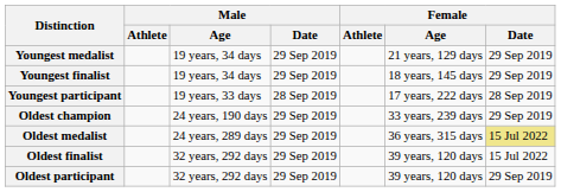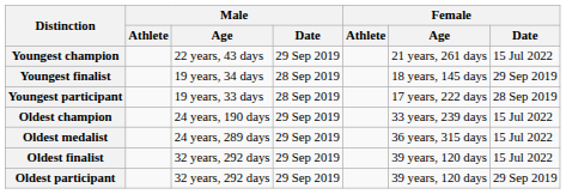 <table class="wikitable">
 <tr>
 <th rowspan="2" align="right">Distinction</th>
 <th colspan="3">Male</th>
 <th colspan="3">Female</th>
 </tr>
 <tr>
 <th>Athlete</th>
 <th>Age</th>
 <th>Date</th>
 <th>Athlete</th>
 <th>Age</th>
 <th>Date</th>
 </tr>
 <tr>
-<th>Youngest medalist</th>
+<th>Youngest champion</th>
 <td></td>
-<td>19 years, 34 days</td>
+<td>22 years, 43 days</td>
 <td>29 Sep 2019</td>
 <td></td>
-<td>21 years, 129 days</td>
-<td>29 Sep 2019</td>
+<td>21 years, 261 days</td>
+<td>15 Jul 2022</td>
 </tr>
 <tr>
 <th>Youngest finalist</th>
 <td></td>
 <td>19 years, 34 days</td>
-<td>29 Sep 2019</td>
+<td>28 Sep 2019</td>
 <td></td>
 <td>18 years, 145 days</td>
 <td>29 Sep 2019</td>
 </tr>
 <tr>
 <th>Youngest participant</th>
 <td></td>
 <td>19 years, 33 days</td>
 <td>28 Sep 2019</td>
 <td></td>
 <td>17 years, 222 days</td>
 <td>28 Sep 2019</td>
 </tr>
 <tr>
 <th>Oldest champion</th>
 <td></td>
 <td>24 years, 190 days</td>
 <td>29 Sep 2019</td>
 <td></td>
 <td>33 years, 239 days</td>
-<td>29 Sep 2019</td>
+<td>15 Jul 2022</td>
 </tr>
 <tr>
 <th>Oldest medalist</th>
 <td></td>
 <td>24 years, 289 days</td>
 <td>29 Sep 2019</td>
 <td></td>
 <td>36 years, 315 days</td>
-<td style="background: khaki;">15 Jul 2022</td>
+<td>15 Jul 2022</td>
 </tr>
 <tr>
 <th>Oldest finalist</th>
 <td></td>
 <td>32 years, 292 days</td>
 <td>29 Sep 2019</td>
 <td></td>
 <td>39 years, 120 days</td>
 <td>15 Jul 2022</td>
 </tr>
 <tr>
 <th>Oldest participant</th>
 <td></td>
 <td>32 years, 292 days</td>
 <td>29 Sep 2019</td>
 <td></td>
 <td>39 years, 120 days</td>
 <td>29 Sep 2019</td>
 </tr>
 </table>
